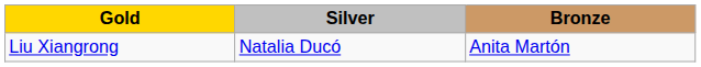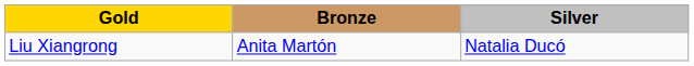 <table class="wikitable" style="text-align:left">
 <tr align="center">
 <td width=200 bgcolor=gold><strong>Gold</strong></td>
+<td width=200 bgcolor=CC9966><strong>Bronze</strong></td>
 <td width=200 bgcolor=silver><strong>Silver</strong></td>
-<td width=200 bgcolor=CC9966><strong>Bronze</strong></td>
 </tr>
 <tr>
 <td><a href='#'>Liu Xiangrong</a><br><em></em></td>
+<td><a href='#'>Anita Martón</a><br><em></em></td>
 <td><a href='#'>Natalia Ducó</a><br><em></em></td>
-<td><a href='#'>Anita Martón</a><br><em></em></td>
 </tr>
 </table>
